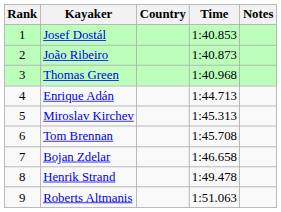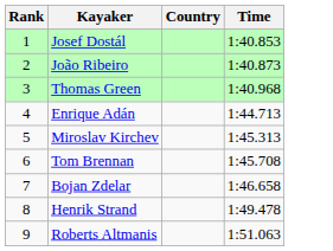 <table class="wikitable" style="text-align:center">
 <tr>
 <th>Rank</th>
 <th>Kayaker</th>
 <th>Country</th>
 <th>Time</th>
-<th>Notes</th>
 </tr>
 <tr bgcolor=bbffbb>
 <td>1</td>
 <td align="left"><a href='#'>Josef Dostál</a></td>
 <td align="left"></td>
 <td>1:40.853</td>
-<td></td>
 </tr>
 <tr bgcolor=bbffbb>
 <td>2</td>
 <td align="left"><a href='#'>João Ribeiro</a></td>
 <td align="left"></td>
 <td>1:40.873</td>
-<td></td>
 </tr>
 <tr bgcolor=bbffbb>
 <td>3</td>
 <td align="left"><a href='#'>Thomas Green</a></td>
 <td align="left"></td>
 <td>1:40.968</td>
-<td></td>
 </tr>
 <tr>
 <td>4</td>
 <td align="left"><a href='#'>Enrique Adán</a></td>
 <td align="left"></td>
 <td>1:44.713</td>
-<td></td>
 </tr>
 <tr>
 <td>5</td>
 <td align="left"><a href='#'>Miroslav Kirchev</a></td>
 <td align="left"></td>
 <td>1:45.313</td>
-<td></td>
 </tr>
 <tr>
 <td>6</td>
 <td align="left"><a href='#'>Tom Brennan</a></td>
 <td align="left"></td>
 <td>1:45.708</td>
-<td></td>
 </tr>
 <tr>
 <td>7</td>
 <td align="left"><a href='#'>Bojan Zdelar</a></td>
 <td align="left"></td>
 <td>1:46.658</td>
-<td></td>
 </tr>
 <tr>
 <td>8</td>
 <td align="left"><a href='#'>Henrik Strand</a></td>
 <td align="left"></td>
 <td>1:49.478</td>
-<td></td>
 </tr>
 <tr>
 <td>9</td>
 <td align="left"><a href='#'>Roberts Altmanis</a></td>
 <td align="left"></td>
 <td>1:51.063</td>
-<td></td>
 </tr>
 </table>
